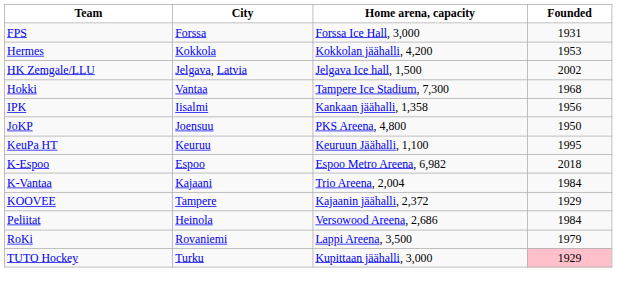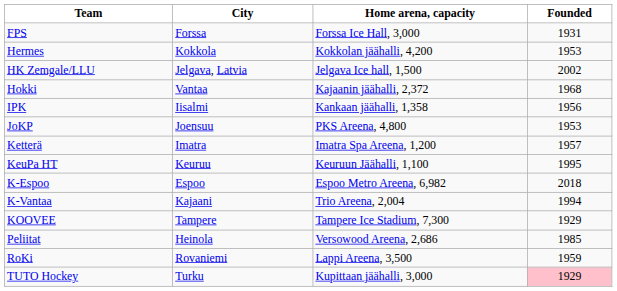 <table class="wikitable sortable" style="width:65%; text-align:left">
 <tr>
 <th style="background:white; width:18%">Team</th>
 <th style="background:white; width:15%">City</th>
 <th style="background:white; width:23%">Home arena, capacity</th>
 <th style="background:white; width:9%">Founded</th>
 </tr>
 <tr>
 <td><a href='#'>FPS</a></td>
 <td><a href='#'>Forssa</a></td>
 <td><a href='#'>Forssa Ice Hall</a>, 3,000</td>
 <td align=center>1931</td>
 </tr>
 <tr>
 <td><a href='#'>Hermes</a></td>
 <td><a href='#'>Kokkola</a></td>
 <td><a href='#'>Kokkolan jäähalli</a>, 4,200</td>
 <td align=center>1953</td>
 </tr>
 <tr>
 <td><a href='#'>HK Zemgale/LLU</a></td>
 <td><a href='#'>Jelgava</a>, <a href='#'>Latvia</a></td>
 <td><a href='#'>Jelgava Ice hall</a>, 1,500</td>
 <td align=center>2002</td>
 </tr>
 <tr>
 <td><a href='#'>Hokki</a></td>
 <td><a href='#'>Vantaa</a></td>
-<td><a href='#'>Tampere Ice Stadium</a>, 7,300</td>
+<td><a href='#'>Kajaanin jäähalli</a>, 2,372</td>
 <td align=center>1968</td>
 </tr>
 <tr>
 <td><a href='#'>IPK</a></td>
 <td><a href='#'>Iisalmi</a></td>
 <td><a href='#'>Kankaan jäähalli</a>, 1,358</td>
 <td align=center>1956</td>
 </tr>
 <tr>
 <td><a href='#'>JoKP</a></td>
 <td><a href='#'>Joensuu</a></td>
 <td><a href='#'>PKS Areena</a>, 4,800</td>
-<td align=center>1950</td>
+<td align=center>1953</td>
+</tr>
+<tr>
+<td><a href='#'>Ketterä</a></td>
+<td><a href='#'>Imatra</a></td>
+<td><a href='#'>Imatra Spa Areena</a>, 1,200</td>
+<td align=center>1957</td>
 </tr>
 <tr>
 <td><a href='#'>KeuPa HT</a></td>
 <td><a href='#'>Keuruu</a></td>
 <td><a href='#'>Keuruun Jäähalli</a>, 1,100</td>
 <td align=center>1995</td>
 </tr>
 <tr>
 <td><a href='#'>K-Espoo</a></td>
 <td><a href='#'>Espoo</a></td>
 <td><a href='#'>Espoo Metro Areena</a>, 6,982</td>
 <td align=center>2018</td>
 </tr>
 <tr>
 <td><a href='#'>K-Vantaa</a></td>
 <td><a href='#'>Kajaani</a></td>
 <td><a href='#'>Trio Areena</a>, 2,004</td>
-<td align=center>1984</td>
+<td align=center>1994</td>
 </tr>
 <tr>
 <td><a href='#'>KOOVEE</a></td>
 <td><a href='#'>Tampere</a></td>
-<td><a href='#'>Kajaanin jäähalli</a>, 2,372</td>
+<td><a href='#'>Tampere Ice Stadium</a>, 7,300</td>
 <td align=center>1929</td>
 </tr>
 <tr>
 <td><a href='#'>Peliitat</a></td>
 <td><a href='#'>Heinola</a></td>
 <td><a href='#'>Versowood Areena</a>, 2,686</td>
-<td align=center>1984</td>
+<td align=center>1985</td>
 </tr>
 <tr>
 <td><a href='#'>RoKi</a></td>
 <td><a href='#'>Rovaniemi</a></td>
 <td><a href='#'>Lappi Areena</a>, 3,500</td>
-<td align=center>1979</td>
+<td align=center>1959</td>
 </tr>
 <tr>
 <td><a href='#'>TUTO Hockey</a></td>
 <td><a href='#'>Turku</a></td>
 <td><a href='#'>Kupittaan jäähalli</a>, 3,000</td>
 <td align=center style="background: pink;">1929</td>
 </tr>
 </table>
